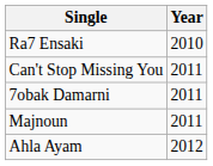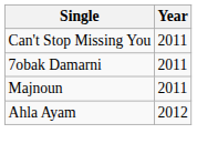 <table class="wikitable">
 <tr>
 <th>Single</th>
 <th>Year</th>
-</tr>
-<tr>
-<td>Ra7 Ensaki</td>
-<td>2010</td>
 </tr>
 <tr>
 <td>Can't Stop Missing You</td>
 <td>2011</td>
 </tr>
 <tr>
 <td>7obak Damarni</td>
 <td>2011</td>
 </tr>
 <tr>
 <td>Majnoun</td>
 <td>2011</td>
 </tr>
 <tr>
 <td>Ahla Ayam</td>
 <td>2012</td>
 </tr>
 </table>
